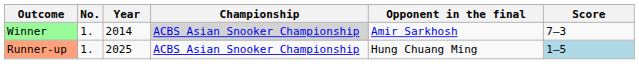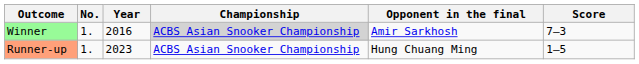 <table class="sortable wikitable">
 <tr>
 <th width="80">Outcome</th>
 <th width="20">No.</th>
 <th width="50">Year</th>
 <th width="250">Championship</th>
 <th width="200">Opponent in the final</th>
 <th width="100">Score</th>
 </tr>
 <tr>
 <td style="background:#98FB98">Winner</td>
 <td>1.</td>
-<td>2014</td>
+<td>2016</td>
 <td style="background: lightgrey;"><a href='#'>ACBS Asian Snooker Championship</a></td>
 <td> <a href='#'>Amir Sarkhosh</a></td>
 <td>7–3</td>
 </tr>
 <tr>
 <td style="background:#ffa07a;">Runner-up</td>
 <td>1.</td>
-<td>2025</td>
+<td>2023</td>
 <td><a href='#'>ACBS Asian Snooker Championship</a></td>
 <td> Hung Chuang Ming</td>
-<td style="background: lightblue;">1–5</td>
+<td>1–5</td>
 </tr>
 </table>
